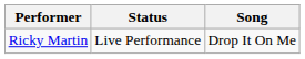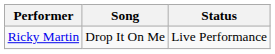 <table class="wikitable" style="font-size: 85%">
 <tr>
 <th>Performer</th>
+<th>Song</th>
 <th>Status</th>
-<th>Song</th>
 </tr>
 <tr>
 <td> <a href='#'>Ricky Martin</a></td>
+<td>Drop It On Me</td>
 <td>Live Performance</td>
-<td>Drop It On Me</td>
 </tr>
 </table>
